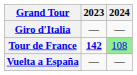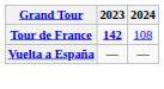 <table class="wikitable plainrowheaders">
 <tr>
 <th scope="col"><a href='#'>Grand Tour</a></th>
 <th scope="col">2023</th>
 <th scope="col">2024</th>
 </tr>
 <tr style="text-align:center;">
-<th scope="row"> <a href='#'>Giro d'Italia</a></th>
-<td>—</td>
-<td>—</td>
-</tr>
-<tr style="text-align:center;">
 <th scope="row"> <a href='#'>Tour de France</a></th>
 <td><strong><a href='#'>142</a></strong></td>
-<td style="background: lightgreen;"><a href='#'>108</a></td>
+<td><a href='#'>108</a></td>
 </tr>
 <tr style="text-align:center;">
 <th scope="row"> <a href='#'>Vuelta a España</a></th>
 <td>—</td>
 <td>—</td>
 </tr>
 </table>
